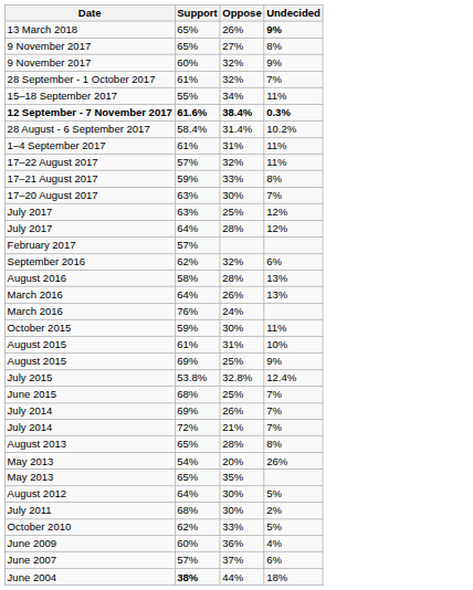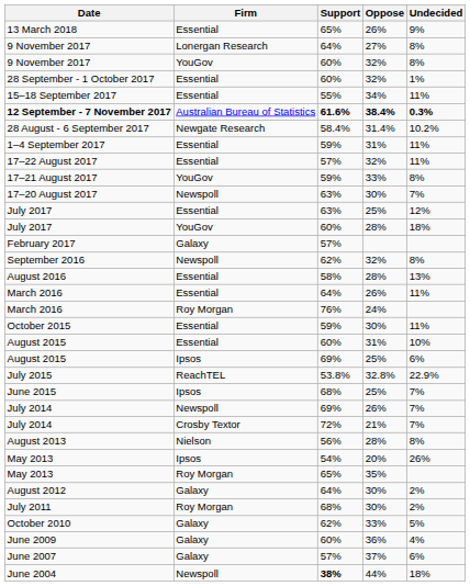 <table class="wikitable small" style="font-size:85%">
 <tr>
 <th>Date</th>
+<th>Firm</th>
 <th>Support</th>
 <th>Oppose</th>
 <th>Undecided</th>
 </tr>
 <tr>
 <td>13 March 2018</td>
+<td>Essential</td>
 <td>65%</td>
 <td>26%</td>
-<td><strong>9%</strong></td>
+<td>9%</td>
 </tr>
 <tr>
 <td>9 November 2017</td>
-<td>65%</td>
+<td>Lonergan Research</td>
+<td>64%</td>
 <td>27%</td>
 <td>8%</td>
 </tr>
 <tr>
 <td>9 November 2017</td>
+<td>YouGov</td>
 <td>60%</td>
 <td>32%</td>
-<td>9%</td>
+<td>8%</td>
 </tr>
 <tr>
 <td>28 September - 1 October 2017</td>
-<td>61%</td>
+<td>Essential</td>
+<td>60%</td>
 <td>32%</td>
-<td>7%</td>
+<td>1%</td>
 </tr>
 <tr>
 <td>15–18 September 2017</td>
+<td>Essential</td>
 <td>55%</td>
 <td>34%</td>
 <td>11%</td>
 </tr>
 <tr>
 <td><strong>12 September - 7 November 2017</strong></td>
+<td><a href='#'>Australian Bureau of Statistics</a></td>
 <td><strong>61.6%</strong></td>
 <td><strong>38.4%</strong></td>
 <td><strong>0.3%</strong></td>
 </tr>
 <tr>
 <td>28 August - 6 September 2017</td>
+<td>Newgate Research</td>
 <td>58.4%</td>
 <td>31.4%</td>
 <td>10.2%</td>
 </tr>
 <tr>
 <td>1–4 September 2017</td>
-<td>61%</td>
+<td>Essential</td>
+<td>59%</td>
 <td>31%</td>
 <td>11%</td>
 </tr>
 <tr>
 <td>17–22 August 2017</td>
+<td>Essential</td>
 <td>57%</td>
 <td>32%</td>
 <td>11%</td>
 </tr>
 <tr>
 <td>17–21 August 2017</td>
+<td>YouGov</td>
 <td>59%</td>
 <td>33%</td>
 <td>8%</td>
 </tr>
 <tr>
 <td>17–20 August 2017</td>
+<td>Newspoll</td>
 <td>63%</td>
 <td>30%</td>
 <td>7%</td>
 </tr>
 <tr>
 <td>July 2017</td>
+<td>Essential</td>
 <td>63%</td>
 <td>25%</td>
 <td>12%</td>
 </tr>
 <tr>
 <td>July 2017</td>
-<td>64%</td>
+<td>YouGov</td>
+<td>60%</td>
 <td>28%</td>
-<td>12%</td>
+<td>18%</td>
 </tr>
 <tr>
 <td>February 2017</td>
+<td>Galaxy</td>
 <td>57%</td>
 <td></td>
 <td></td>
 </tr>
 <tr>
 <td>September 2016</td>
+<td>Newspoll</td>
 <td>62%</td>
 <td>32%</td>
-<td>6%</td>
+<td>8%</td>
 </tr>
 <tr>
 <td>August 2016</td>
+<td>Essential</td>
 <td>58%</td>
 <td>28%</td>
 <td>13%</td>
 </tr>
 <tr>
 <td>March 2016</td>
+<td>Essential</td>
 <td>64%</td>
 <td>26%</td>
-<td>13%</td>
+<td>11%</td>
 </tr>
 <tr>
 <td>March 2016</td>
+<td>Roy Morgan</td>
 <td>76%</td>
 <td>24%</td>
 <td></td>
 </tr>
 <tr>
 <td>October 2015</td>
+<td>Essential</td>
 <td>59%</td>
 <td>30%</td>
 <td>11%</td>
 </tr>
 <tr>
 <td>August 2015</td>
-<td>61%</td>
+<td>Essential</td>
+<td>60%</td>
 <td>31%</td>
 <td>10%</td>
 </tr>
 <tr>
 <td>August 2015</td>
+<td>Ipsos</td>
 <td>69%</td>
 <td>25%</td>
-<td>9%</td>
+<td>6%</td>
 </tr>
 <tr>
 <td>July 2015</td>
+<td>ReachTEL</td>
 <td>53.8%</td>
 <td>32.8%</td>
-<td>12.4%</td>
+<td>22.9%</td>
 </tr>
 <tr>
 <td>June 2015</td>
+<td>Ipsos</td>
 <td>68%</td>
 <td>25%</td>
 <td>7%</td>
 </tr>
 <tr>
 <td>July 2014</td>
+<td>Newspoll</td>
 <td>69%</td>
 <td>26%</td>
 <td>7%</td>
 </tr>
 <tr>
 <td>July 2014</td>
+<td>Crosby Textor</td>
 <td>72%</td>
 <td>21%</td>
 <td>7%</td>
 </tr>
 <tr>
 <td>August 2013</td>
-<td>65%</td>
+<td>Nielson</td>
+<td>56%</td>
 <td>28%</td>
 <td>8%</td>
 </tr>
 <tr>
 <td>May 2013</td>
+<td>Ipsos</td>
 <td>54%</td>
 <td>20%</td>
 <td>26%</td>
 </tr>
 <tr>
 <td>May 2013</td>
+<td>Roy Morgan</td>
 <td>65%</td>
 <td>35%</td>
 <td></td>
 </tr>
 <tr>
 <td>August 2012</td>
+<td>Galaxy</td>
 <td>64%</td>
 <td>30%</td>
-<td>5%</td>
+<td>2%</td>
 </tr>
 <tr>
 <td>July 2011</td>
+<td>Roy Morgan</td>
 <td>68%</td>
 <td>30%</td>
 <td>2%</td>
 </tr>
 <tr>
 <td>October 2010</td>
+<td>Galaxy</td>
 <td>62%</td>
 <td>33%</td>
 <td>5%</td>
 </tr>
 <tr>
 <td>June 2009</td>
+<td>Galaxy</td>
 <td>60%</td>
 <td>36%</td>
 <td>4%</td>
 </tr>
 <tr>
 <td>June 2007</td>
+<td>Galaxy</td>
 <td>57%</td>
 <td>37%</td>
 <td>6%</td>
 </tr>
 <tr>
 <td>June 2004</td>
+<td>Newspoll</td>
 <td><strong>38%</strong></td>
 <td>44%</td>
 <td>18%</td>
 </tr>
 </table>
